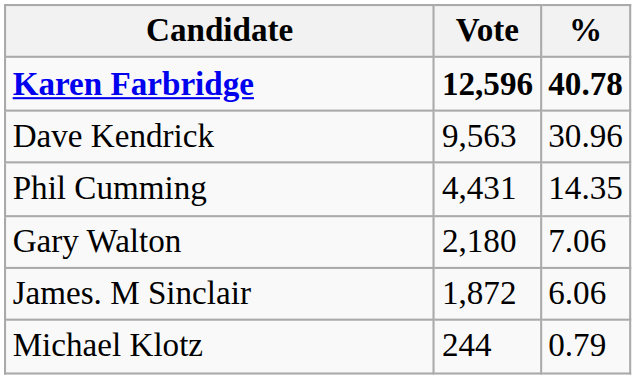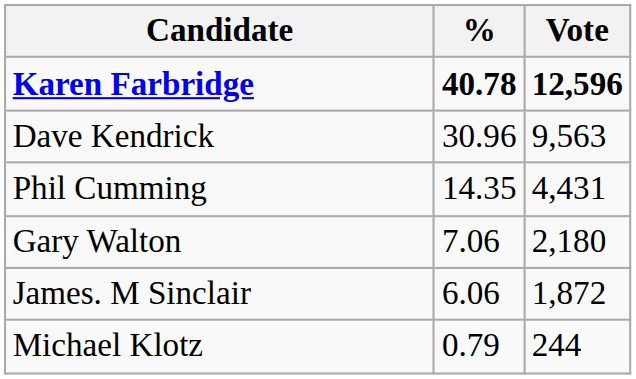 <table class="wikitable">
 <tr>
 <th bgcolor="#DDDDFF" width="200px">Candidate</th>
+<th bgcolor="#DDDDFF">%</th>
 <th bgcolor="#DDDDFF">Vote</th>
-<th bgcolor="#DDDDFF">%</th>
 </tr>
 <tr>
 <td><strong><a href='#'>Karen Farbridge</a></strong></td>
+<td><strong>40.78</strong></td>
 <td><strong>12,596</strong></td>
-<td><strong>40.78</strong></td>
 </tr>
 <tr>
 <td>Dave Kendrick</td>
+<td>30.96</td>
 <td>9,563</td>
-<td>30.96</td>
 </tr>
 <tr>
 <td>Phil Cumming</td>
+<td>14.35</td>
 <td>4,431</td>
-<td>14.35</td>
 </tr>
 <tr>
 <td>Gary Walton</td>
+<td>7.06</td>
 <td>2,180</td>
-<td>7.06</td>
 </tr>
 <tr>
 <td>James. M Sinclair</td>
+<td>6.06</td>
 <td>1,872</td>
-<td>6.06</td>
 </tr>
 <tr>
 <td>Michael Klotz</td>
+<td>0.79</td>
 <td>244</td>
-<td>0.79</td>
 </tr>
 </table>
